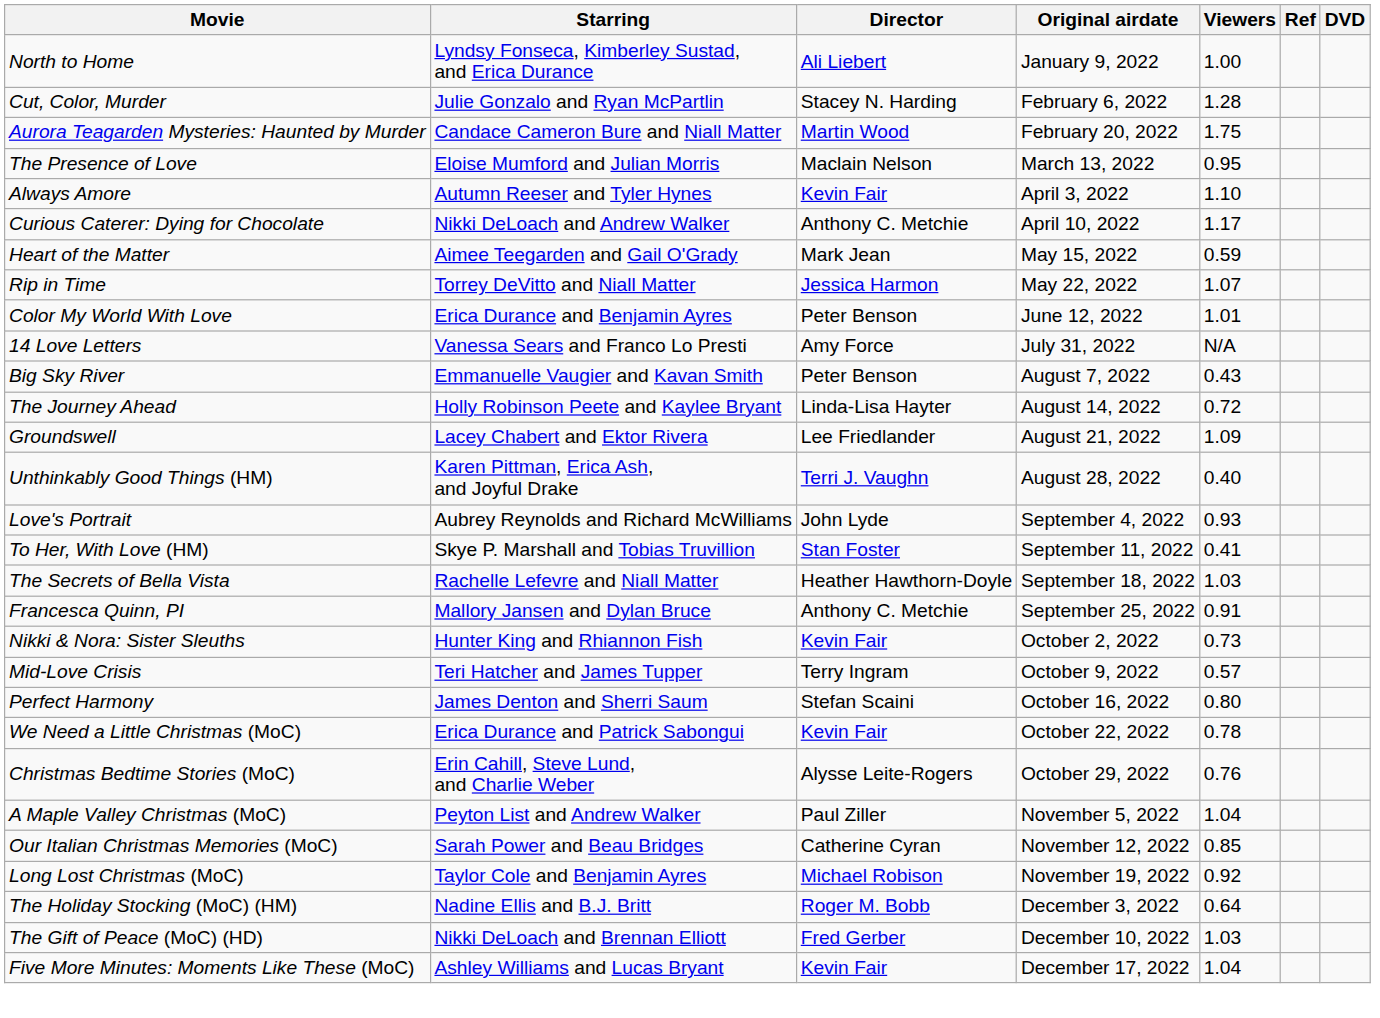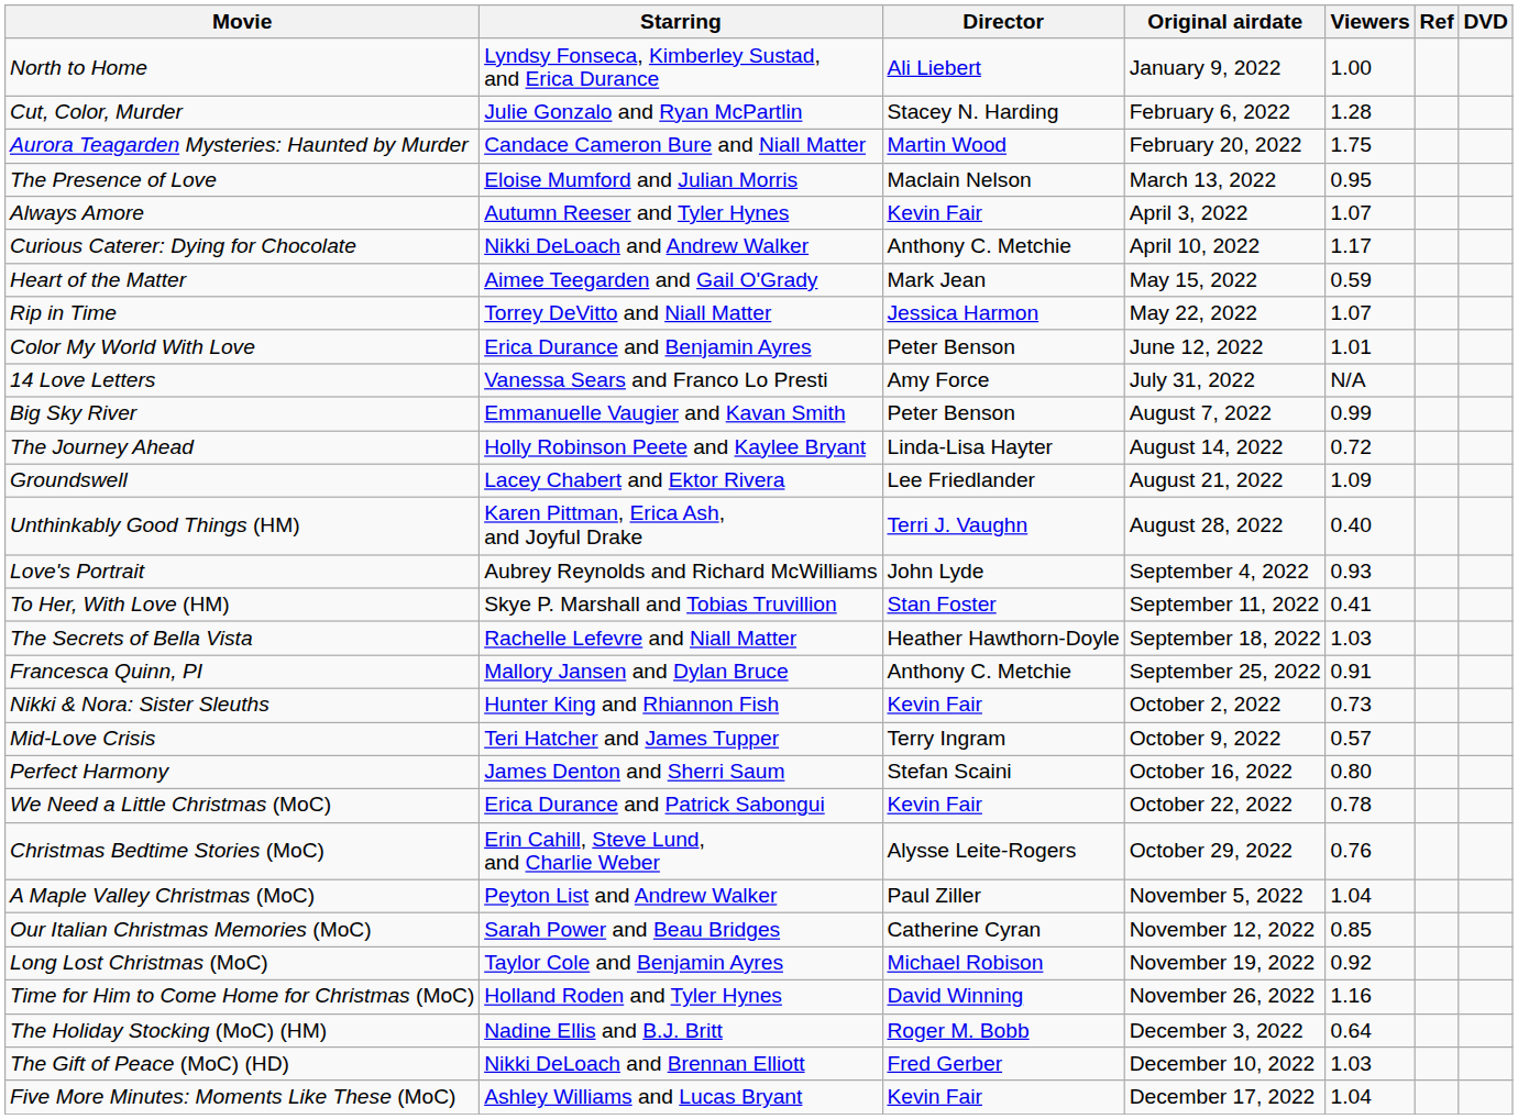 <table class="wikitable sortable">
 <tr>
 <th scope="col" class="unsortable">Movie</th>
 <th scope="col" class="unsortable">Starring</th>
 <th scope="col" class="unsortable">Director</th>
 <th scope="col" class="unsortable">Original airdate</th>
 <th scope="col">Viewers</th>
 <th scope="col" class="unsortable">Ref</th>
 <th scope="col" class="unsortable">DVD</th>
 </tr>
 <tr>
 <td><em>North to Home</em></td>
 <td><a href='#'>Lyndsy Fonseca</a>, <a href='#'>Kimberley Sustad</a>, <br>and <a href='#'>Erica Durance</a></td>
 <td><a href='#'>Ali Liebert</a></td>
 <td>January 9, 2022</td>
 <td>1.00</td>
 <td></td>
 <td></td>
 </tr>
 <tr>
 <td><em>Cut, Color, Murder</em></td>
 <td><a href='#'>Julie Gonzalo</a> and <a href='#'>Ryan McPartlin</a></td>
 <td>Stacey N. Harding</td>
 <td>February 6, 2022</td>
 <td>1.28</td>
 <td></td>
 <td></td>
 </tr>
 <tr>
 <td><em><a href='#'>Aurora Teagarden</a> Mysteries: Haunted by Murder</em></td>
 <td><a href='#'>Candace Cameron Bure</a> and <a href='#'>Niall Matter</a></td>
 <td><a href='#'>Martin Wood</a></td>
 <td>February 20, 2022</td>
 <td>1.75</td>
 <td></td>
 <td></td>
 </tr>
 <tr>
 <td><em>The Presence of Love</em></td>
 <td><a href='#'>Eloise Mumford</a> and <a href='#'>Julian Morris</a></td>
 <td>Maclain Nelson</td>
 <td>March 13, 2022</td>
 <td>0.95</td>
 <td></td>
 <td></td>
 </tr>
 <tr>
 <td><em>Always Amore</em></td>
 <td><a href='#'>Autumn Reeser</a> and <a href='#'>Tyler Hynes</a></td>
 <td><a href='#'>Kevin Fair</a></td>
 <td>April 3, 2022</td>
-<td>1.10</td>
+<td>1.07</td>
 <td></td>
 <td></td>
 </tr>
 <tr>
 <td><em>Curious Caterer: Dying for Chocolate</em></td>
 <td><a href='#'>Nikki DeLoach</a> and <a href='#'>Andrew Walker</a></td>
 <td>Anthony C. Metchie</td>
 <td>April 10, 2022</td>
 <td>1.17</td>
 <td></td>
 <td></td>
 </tr>
 <tr>
 <td><em>Heart of the Matter</em></td>
 <td><a href='#'>Aimee Teegarden</a> and <a href='#'>Gail O'Grady</a></td>
 <td>Mark Jean</td>
 <td>May 15, 2022</td>
 <td>0.59</td>
 <td></td>
 <td></td>
 </tr>
 <tr>
 <td><em>Rip in Time</em></td>
 <td><a href='#'>Torrey DeVitto</a> and <a href='#'>Niall Matter</a></td>
 <td><a href='#'>Jessica Harmon</a></td>
 <td>May 22, 2022</td>
 <td>1.07</td>
 <td></td>
 <td></td>
 </tr>
 <tr>
 <td><em>Color My World With Love</em></td>
 <td><a href='#'>Erica Durance</a> and <a href='#'>Benjamin Ayres</a></td>
 <td>Peter Benson</td>
 <td>June 12, 2022</td>
 <td>1.01</td>
 <td></td>
 <td></td>
 </tr>
 <tr>
 <td><em>14 Love Letters</em></td>
 <td><a href='#'>Vanessa Sears</a> and Franco Lo Presti</td>
 <td>Amy Force</td>
 <td>July 31, 2022</td>
 <td>N/A</td>
 <td></td>
 <td></td>
 </tr>
 <tr>
 <td><em>Big Sky River</em></td>
 <td><a href='#'>Emmanuelle Vaugier</a> and <a href='#'>Kavan Smith</a></td>
 <td>Peter Benson</td>
 <td>August 7, 2022</td>
-<td>0.43</td>
+<td>0.99</td>
 <td></td>
 <td></td>
 </tr>
 <tr>
 <td><em>The Journey Ahead</em></td>
 <td><a href='#'>Holly Robinson Peete</a> and <a href='#'>Kaylee Bryant</a></td>
 <td>Linda-Lisa Hayter</td>
 <td>August 14, 2022</td>
 <td>0.72</td>
 <td></td>
 <td></td>
 </tr>
 <tr>
 <td><em>Groundswell</em></td>
 <td><a href='#'>Lacey Chabert</a> and <a href='#'>Ektor Rivera</a></td>
 <td>Lee Friedlander</td>
 <td>August 21, 2022</td>
 <td>1.09</td>
 <td></td>
 <td></td>
 </tr>
 <tr>
 <td><em>Unthinkably Good Things</em> (HM)</td>
 <td><a href='#'>Karen Pittman</a>, <a href='#'>Erica Ash</a>, <br>and Joyful Drake</td>
 <td><a href='#'>Terri J. Vaughn</a></td>
 <td>August 28, 2022</td>
 <td>0.40</td>
 <td></td>
 <td></td>
 </tr>
 <tr>
 <td><em>Love's Portrait</em></td>
 <td>Aubrey Reynolds and Richard McWilliams</td>
 <td>John Lyde</td>
 <td>September 4, 2022</td>
 <td>0.93</td>
 <td></td>
 <td></td>
 </tr>
 <tr>
 <td><em>To Her, With Love</em> (HM)</td>
 <td>Skye P. Marshall and <a href='#'>Tobias Truvillion</a></td>
 <td><a href='#'>Stan Foster</a></td>
 <td>September 11, 2022</td>
 <td>0.41</td>
 <td></td>
 <td></td>
 </tr>
 <tr>
 <td><em>The Secrets of Bella Vista</em></td>
 <td><a href='#'>Rachelle Lefevre</a> and <a href='#'>Niall Matter</a></td>
 <td>Heather Hawthorn-Doyle</td>
 <td>September 18, 2022</td>
 <td>1.03</td>
 <td></td>
 <td></td>
 </tr>
 <tr>
 <td><em>Francesca Quinn, PI</em></td>
 <td><a href='#'>Mallory Jansen</a> and <a href='#'>Dylan Bruce</a></td>
 <td>Anthony C. Metchie</td>
 <td>September 25, 2022</td>
 <td>0.91</td>
 <td></td>
 <td></td>
 </tr>
 <tr>
 <td><em>Nikki & Nora: Sister Sleuths</em></td>
 <td><a href='#'>Hunter King</a> and <a href='#'>Rhiannon Fish</a></td>
 <td><a href='#'>Kevin Fair</a></td>
 <td>October 2, 2022</td>
 <td>0.73</td>
 <td></td>
 <td></td>
 </tr>
 <tr>
 <td><em>Mid-Love Crisis</em></td>
 <td><a href='#'>Teri Hatcher</a> and <a href='#'>James Tupper</a></td>
 <td>Terry Ingram</td>
 <td>October 9, 2022</td>
 <td>0.57</td>
 <td></td>
 <td></td>
 </tr>
 <tr>
 <td><em>Perfect Harmony</em></td>
 <td><a href='#'>James Denton</a> and <a href='#'>Sherri Saum</a></td>
 <td>Stefan Scaini</td>
 <td>October 16, 2022</td>
 <td>0.80</td>
 <td></td>
 <td></td>
 </tr>
 <tr>
 <td><em>We Need a Little Christmas</em> (MoC)</td>
 <td><a href='#'>Erica Durance</a> and <a href='#'>Patrick Sabongui</a></td>
 <td><a href='#'>Kevin Fair</a></td>
 <td>October 22, 2022</td>
 <td>0.78</td>
 <td></td>
 <td></td>
 </tr>
 <tr>
 <td><em>Christmas Bedtime Stories</em> (MoC)</td>
 <td><a href='#'>Erin Cahill</a>, <a href='#'>Steve Lund</a>, <br>and <a href='#'>Charlie Weber</a></td>
 <td>Alysse Leite-Rogers</td>
 <td>October 29, 2022</td>
 <td>0.76</td>
 <td></td>
 <td></td>
 </tr>
 <tr>
 <td><em>A Maple Valley Christmas</em> (MoC)</td>
 <td><a href='#'>Peyton List</a> and <a href='#'>Andrew Walker</a></td>
 <td>Paul Ziller</td>
 <td>November 5, 2022</td>
 <td>1.04</td>
 <td></td>
 <td></td>
 </tr>
 <tr>
 <td><em>Our Italian Christmas Memories</em> (MoC)</td>
 <td><a href='#'>Sarah Power</a> and <a href='#'>Beau Bridges</a></td>
 <td>Catherine Cyran</td>
 <td>November 12, 2022</td>
 <td>0.85</td>
 <td></td>
 <td></td>
 </tr>
 <tr>
 <td><em>Long Lost Christmas</em> (MoC)</td>
 <td><a href='#'>Taylor Cole</a> and <a href='#'>Benjamin Ayres</a></td>
 <td><a href='#'>Michael Robison</a></td>
 <td>November 19, 2022</td>
 <td>0.92</td>
 <td></td>
 <td></td>
 </tr>
 <tr>
+<td><em>Time for Him to Come Home for Christmas</em> (MoC)</td>
+<td><a href='#'>Holland Roden</a> and <a href='#'>Tyler Hynes</a></td>
+<td><a href='#'>David Winning</a></td>
+<td>November 26, 2022</td>
+<td>1.16</td>
+<td></td>
+<td></td>
+</tr>
+<tr>
 <td><em>The Holiday Stocking</em> (MoC) (HM)</td>
 <td><a href='#'>Nadine Ellis</a> and <a href='#'>B.J. Britt</a></td>
 <td><a href='#'>Roger M. Bobb</a></td>
 <td>December 3, 2022</td>
 <td>0.64</td>
 <td></td>
 <td></td>
 </tr>
 <tr>
 <td><em>The Gift of Peace</em> (MoC) (HD)</td>
 <td><a href='#'>Nikki DeLoach</a> and <a href='#'>Brennan Elliott</a></td>
 <td><a href='#'>Fred Gerber</a></td>
 <td>December 10, 2022</td>
 <td>1.03</td>
 <td></td>
 <td></td>
 </tr>
 <tr>
 <td><em>Five More Minutes: Moments Like These</em> (MoC)</td>
 <td><a href='#'>Ashley Williams</a> and <a href='#'>Lucas Bryant</a></td>
 <td><a href='#'>Kevin Fair</a></td>
 <td>December 17, 2022</td>
 <td>1.04</td>
 <td></td>
 <td></td>
 </tr>
 </table>
